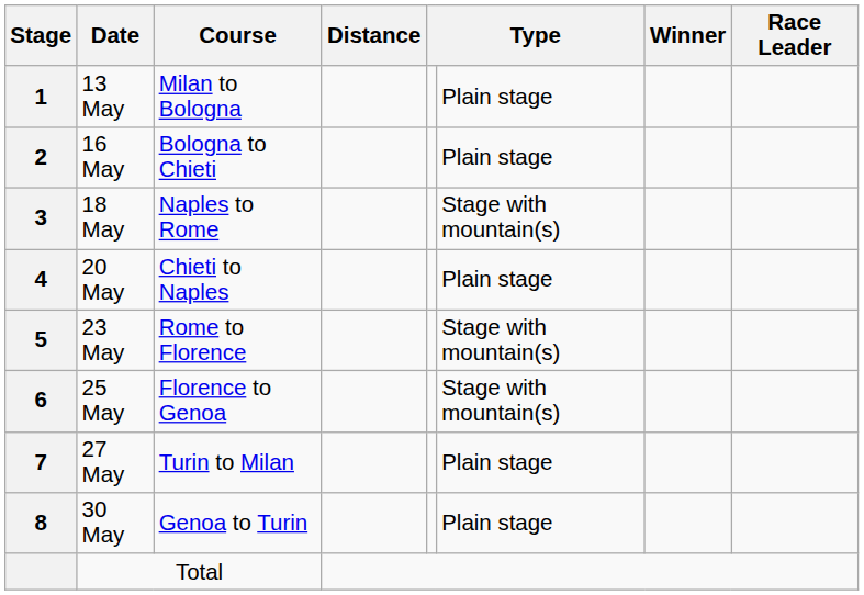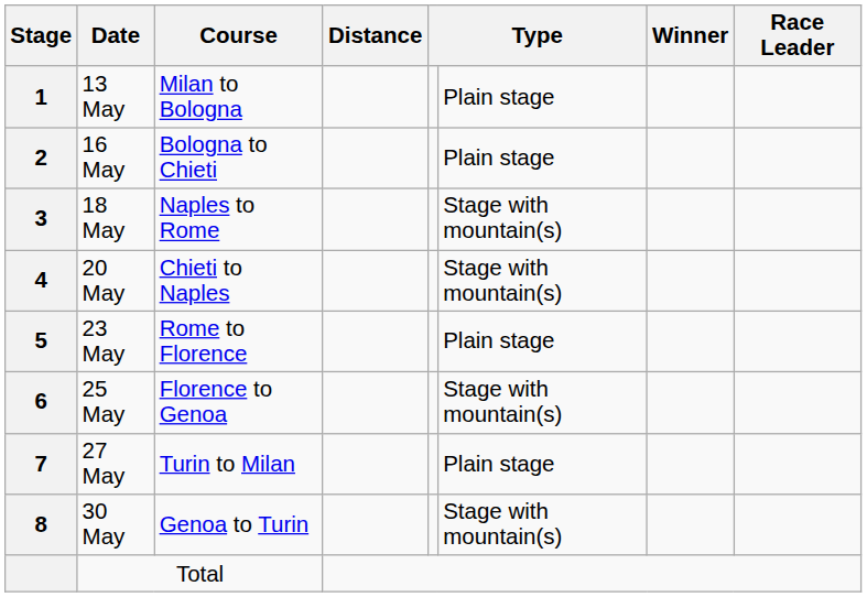 <table class="wikitable">
 <tr style="background:#efefef;">
 <th scope="col">Stage</th>
 <th scope="col">Date</th>
 <th scope="col">Course</th>
 <th scope="col">Distance</th>
 <th scope="col" colspan="2">Type</th>
 <th scope="col">Winner</th>
 <th scope="col">Race Leader</th>
 </tr>
 <tr>
 <th scope=“row”>1</th>
 <td>13 May</td>
 <td align=left><a href='#'>Milan</a> to <a href='#'>Bologna</a></td>
 <td style="text-align:center"></td>
 <td style="text-align:center;"></td>
 <td>Plain stage</td>
 <td></td>
 <td></td>
 </tr>
 <tr>
 <th scope=“row”>2</th>
 <td>16 May</td>
 <td align=left><a href='#'>Bologna</a> to <a href='#'>Chieti</a></td>
 <td style="text-align:center"></td>
 <td style="text-align:center;"></td>
 <td>Plain stage</td>
 <td></td>
 <td></td>
 </tr>
 <tr>
 <th scope=“row”>3</th>
 <td>18 May</td>
 <td align=left><a href='#'>Naples</a> to <a href='#'>Rome</a></td>
 <td style="text-align:center"></td>
 <td style="text-align:center;"></td>
 <td>Stage with mountain(s)</td>
 <td></td>
 <td></td>
 </tr>
 <tr>
 <th scope=“row”>4</th>
 <td>20 May</td>
 <td align=left><a href='#'>Chieti</a> to <a href='#'>Naples</a></td>
 <td style="text-align:center"></td>
 <td style="text-align:center;"></td>
-<td>Plain stage</td>
+<td>Stage with mountain(s)</td>
 <td></td>
 <td></td>
 </tr>
 <tr>
 <th scope=“row”>5</th>
 <td>23 May</td>
 <td align=left><a href='#'>Rome</a> to <a href='#'>Florence</a></td>
 <td style="text-align:center"></td>
 <td style="text-align:center;"></td>
-<td>Stage with mountain(s)</td>
+<td>Plain stage</td>
 <td></td>
 <td></td>
 </tr>
 <tr>
 <th scope=“row”>6</th>
 <td>25 May</td>
 <td align=left><a href='#'>Florence</a> to <a href='#'>Genoa</a></td>
 <td style="text-align:center"></td>
 <td style="text-align:center;"></td>
 <td>Stage with mountain(s)</td>
 <td></td>
 <td></td>
 </tr>
 <tr>
 <th scope=“row”>7</th>
 <td>27 May</td>
 <td align=left><a href='#'>Turin</a> to <a href='#'>Milan</a></td>
 <td style="text-align:center"></td>
 <td style="text-align:center;"></td>
 <td>Plain stage</td>
 <td></td>
 <td></td>
 </tr>
 <tr>
 <th scope=“row”>8</th>
 <td>30 May</td>
 <td align=left><a href='#'>Genoa</a> to <a href='#'>Turin</a></td>
 <td style="text-align:center"></td>
 <td style="text-align:center;"></td>
-<td>Plain stage</td>
+<td>Stage with mountain(s)</td>
 <td></td>
 <td></td>
 </tr>
 <tr>
 <th scope="row"></th>
 <td colspan="2" style="text-align:center;">Total</td>
 <td colspan="5" style="text-align:center;"></td>
 </tr>
 </table>
